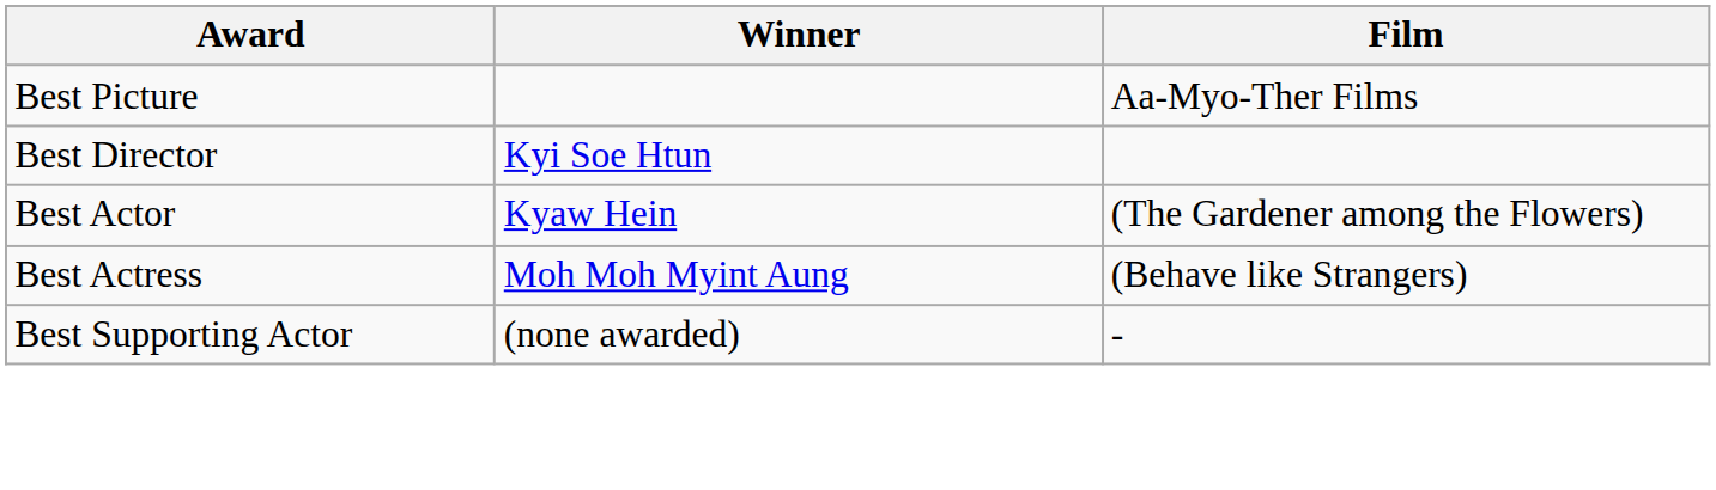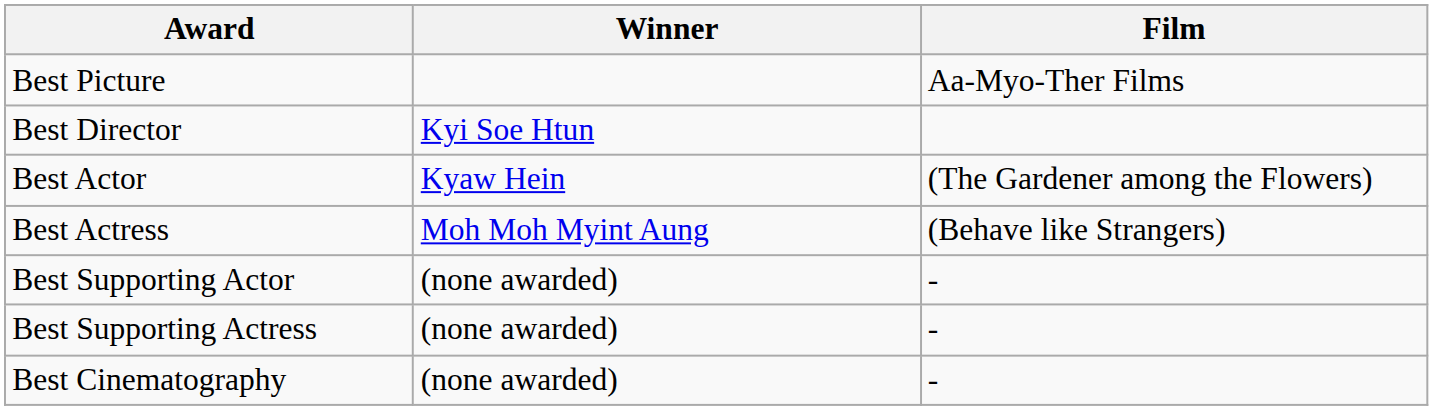 <table class="wikitable">
 <tr>
 <th width="200"><strong>Award</strong></th>
 <th width="250"><strong>Winner</strong></th>
 <th width="250"><strong>Film</strong></th>
 </tr>
 <tr>
 <td>Best Picture</td>
 <td></td>
 <td>Aa-Myo-Ther Films</td>
 </tr>
 <tr>
 <td>Best Director</td>
 <td><a href='#'>Kyi Soe Htun</a></td>
 <td></td>
 </tr>
 <tr>
 <td>Best Actor</td>
 <td><a href='#'>Kyaw Hein</a></td>
 <td> (The Gardener among the Flowers)</td>
 </tr>
 <tr>
 <td>Best Actress</td>
 <td><a href='#'>Moh Moh Myint Aung</a></td>
 <td> (Behave like Strangers)</td>
 </tr>
 <tr>
 <td>Best Supporting Actor</td>
 <td>(none awarded)</td>
 <td>-</td>
 </tr>
+<tr>
+<td>Best Supporting Actress</td>
+<td>(none awarded)</td>
+<td>-</td>
+</tr>
+<tr>
+<td>Best Cinematography</td>
+<td>(none awarded)</td>
+<td>-</td>
+</tr>
 </table>
